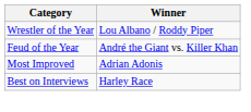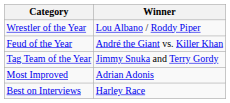 <table class="wikitable">
 <tr>
 <th>Category</th>
 <th>Winner</th>
 </tr>
 <tr>
 <td><a href='#'>Wrestler of the Year</a></td>
 <td><a href='#'>Lou Albano</a> / <a href='#'>Roddy Piper</a></td>
 </tr>
 <tr>
 <td><a href='#'>Feud of the Year</a></td>
 <td><a href='#'>André the Giant</a> vs. <a href='#'>Killer Khan</a></td>
 </tr>
 <tr>
+<td><a href='#'>Tag Team of the Year</a></td>
+<td><a href='#'>Jimmy Snuka</a> and <a href='#'>Terry Gordy</a></td>
+</tr>
+<tr>
 <td><a href='#'>Most Improved</a></td>
 <td><a href='#'>Adrian Adonis</a></td>
 </tr>
 <tr>
 <td><a href='#'>Best on Interviews</a></td>
 <td><a href='#'>Harley Race</a></td>
 </tr>
 </table>
